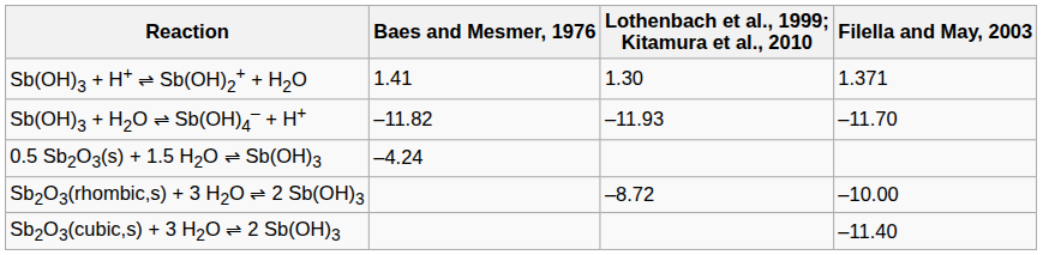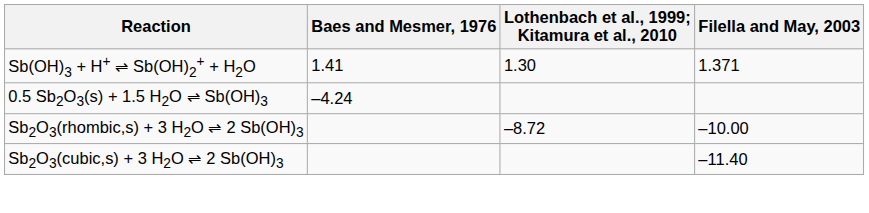 <table class="wikitable">
 <tr>
 <th>Reaction</th>
 <th>Baes and Mesmer, 1976</th>
 <th>Lothenbach et al., 1999;<br>Kitamura et al., 2010</th>
 <th>Filella and May, 2003</th>
 </tr>
 <tr>
 <td>Sb(OH)<sub>3</sub> + H<sup>+</sup> ⇌ Sb(OH)<sub>2</sub><sup>+</sup> + H<sub>2</sub>O</td>
 <td>1.41</td>
 <td>1.30</td>
 <td>1.371</td>
-</tr>
-<tr>
-<td>Sb(OH)<sub>3</sub> + H<sub>2</sub>O ⇌ Sb(OH)<sub>4</sub><sup>‒</sup> + H<sup>+</sup></td>
-<td>‒11.82</td>
-<td>‒11.93</td>
-<td>‒11.70</td>
 </tr>
 <tr>
 <td>0.5 Sb<sub>2</sub>O<sub>3</sub>(s) + 1.5 H<sub>2</sub>O ⇌ Sb(OH)<sub>3</sub></td>
 <td>‒4.24</td>
 <td></td>
 <td></td>
 </tr>
 <tr>
 <td>Sb<sub>2</sub>O<sub>3</sub>(rhombic,s) + 3 H<sub>2</sub>O ⇌ 2 Sb(OH)<sub>3</sub></td>
 <td></td>
 <td>‒8.72</td>
 <td>‒10.00</td>
 </tr>
 <tr>
 <td>Sb<sub>2</sub>O<sub>3</sub>(cubic,s) + 3 H<sub>2</sub>O ⇌ 2 Sb(OH)<sub>3</sub></td>
 <td></td>
 <td></td>
 <td>‒11.40</td>
 </tr>
 </table>
